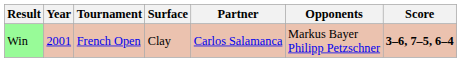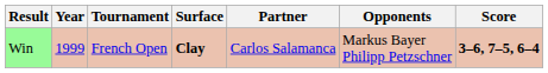 <table class="sortable wikitable">
 <tr>
 <th>Result</th>
 <th>Year</th>
 <th>Tournament</th>
 <th>Surface</th>
 <th>Partner</th>
 <th>Opponents</th>
 <th>Score</th>
 </tr>
 <tr bgcolor=ebc2af>
 <td bgcolor=98FB98>Win</td>
-<td><a href='#'>2001</a></td>
+<td><a href='#'>1999</a></td>
 <td><a href='#'>French Open</a></td>
-<td>Clay</td>
+<td><strong>Clay</strong></td>
 <td> <a href='#'>Carlos Salamanca</a></td>
 <td> Markus Bayer<br> <a href='#'>Philipp Petzschner</a></td>
 <td><strong>3–6, 7–5, 6–4</strong></td>
 </tr>
 </table>
